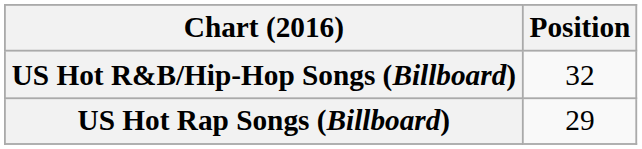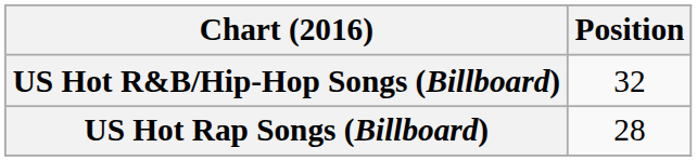 <table class="wikitable plainrowheaders sortable" style="text-align:center">
 <tr>
 <th scope="col">Chart (2016)</th>
 <th scope="col">Position</th>
 </tr>
 <tr>
 <th scope="row">US Hot R&B/Hip-Hop Songs (<em>Billboard</em>)</th>
 <td style="text-align:center;">32</td>
 </tr>
 <tr>
 <th scope="row">US Hot Rap Songs (<em>Billboard</em>)</th>
-<td style="text-align:center;">29</td>
+<td style="text-align:center;">28</td>
 </tr>
 </table>
